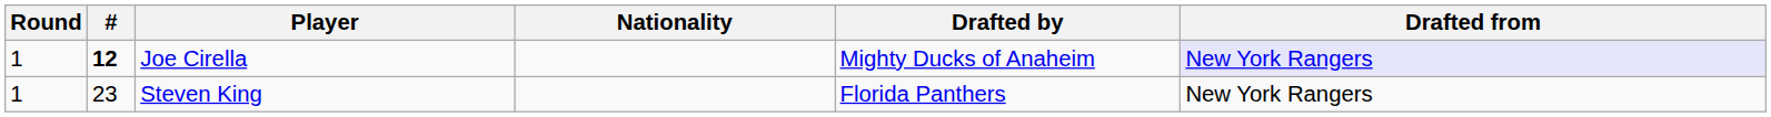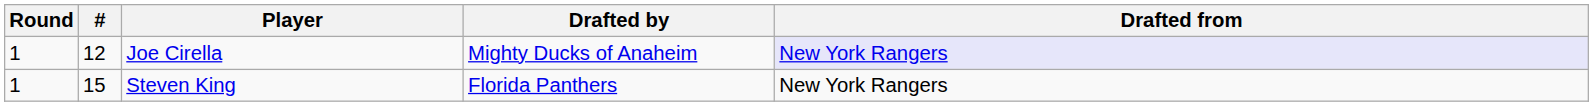 <table class="wikitable">
 <tr>
 <th bgcolor="#DDDDFF" width="2.75%">Round</th>
 <th bgcolor="#DDDDFF" width="2.75%">#</th>
 <th bgcolor="#DDDDFF" width="22.0%">Player</th>
-<th bgcolor="#DDDDFF" width="18.5%">Nationality</th>
 <th bgcolor="#DDDDFF" width="20.0%">Drafted by</th>
 <th bgcolor="#DDDDFF" width="100.0%">Drafted from</th>
 </tr>
 <tr>
 <td>1</td>
-<td><strong>12</strong></td>
+<td>12</td>
 <td><a href='#'>Joe Cirella</a></td>
-<td></td>
 <td><a href='#'>Mighty Ducks of Anaheim</a></td>
 <td style="background: lavender;"><a href='#'>New York Rangers</a></td>
 </tr>
 <tr>
 <td>1</td>
-<td>23</td>
+<td>15</td>
 <td><a href='#'>Steven King</a></td>
-<td></td>
 <td><a href='#'>Florida Panthers</a></td>
 <td>New York Rangers</td>
 </tr>
 </table>
